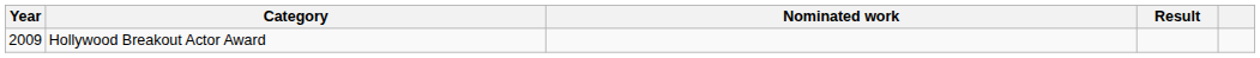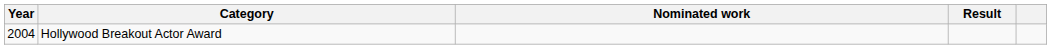 <table class=wikitable>
 <tr>
 <th scope="col" style="width:1em;">Year</th>
 <th scope="col" style="width:33em;">Category</th>
 <th scope="col" style="width:39em;">Nominated work</th>
 <th scope="col" style="width:5em;">Result</th>
 <th scope="col" style="width:2em;"></th>
 </tr>
 <tr>
-<td>2009</td>
+<td>2004</td>
 <td>Hollywood Breakout Actor Award</td>
 <td></td>
 <td></td>
 <td></td>
 </tr>
 </table>
